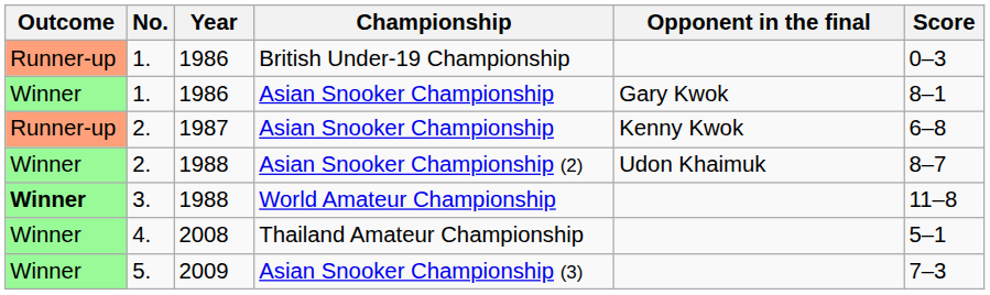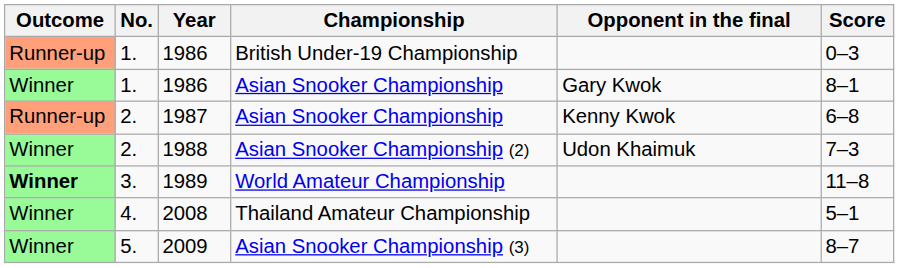 <table class="wikitable sortable">
 <tr>
 <th scope="col" style="width:80px;">Outcome</th>
 <th scope="col" style="width:20px;">No.</th>
 <th scope="col" style="width:50px;">Year</th>
 <th scope="col" style="width:250px;">Championship</th>
 <th scope="col" style="width:200px;">Opponent in the final</th>
 <th scope="col" style="width:50px;">Score</th>
 </tr>
 <tr>
 <td style="background:#ffa07a;">Runner-up</td>
 <td>1.</td>
 <td>1986</td>
 <td>British Under-19 Championship</td>
 <td> </td>
 <td>0–3</td>
 </tr>
 <tr>
 <td style="background:#98FB98">Winner</td>
 <td>1.</td>
 <td>1986</td>
 <td><a href='#'>Asian Snooker Championship</a></td>
 <td> Gary Kwok</td>
 <td>8–1</td>
 </tr>
 <tr>
 <td style="background:#ffa07a;">Runner-up</td>
 <td>2.</td>
 <td>1987</td>
 <td><a href='#'>Asian Snooker Championship</a></td>
 <td> Kenny Kwok</td>
 <td>6–8</td>
 </tr>
 <tr>
 <td style="background:#98FB98">Winner</td>
 <td>2.</td>
 <td>1988</td>
 <td><a href='#'>Asian Snooker Championship</a> <small>(2)</small></td>
 <td> Udon Khaimuk</td>
-<td>8–7</td>
+<td>7–3</td>
 </tr>
 <tr>
 <td style="background:#98FB98"><strong>Winner</strong></td>
 <td>3.</td>
-<td>1988</td>
+<td>1989</td>
 <td><a href='#'>World Amateur Championship</a></td>
 <td> </td>
 <td>11–8</td>
 </tr>
 <tr>
 <td style="background:#98FB98">Winner</td>
 <td>4.</td>
 <td>2008</td>
 <td>Thailand Amateur Championship</td>
 <td> </td>
 <td>5–1</td>
 </tr>
 <tr>
 <td style="background:#98FB98">Winner</td>
 <td>5.</td>
 <td>2009</td>
 <td><a href='#'>Asian Snooker Championship</a> <small>(3)</small></td>
 <td> </td>
-<td>7–3</td>
+<td>8–7</td>
 </tr>
 </table>
